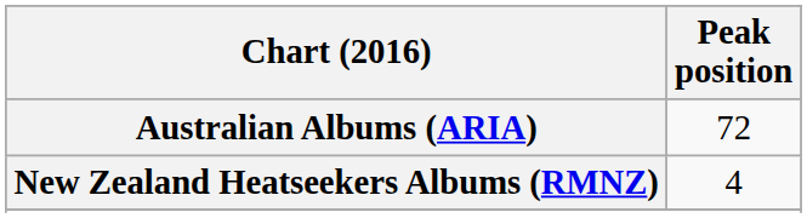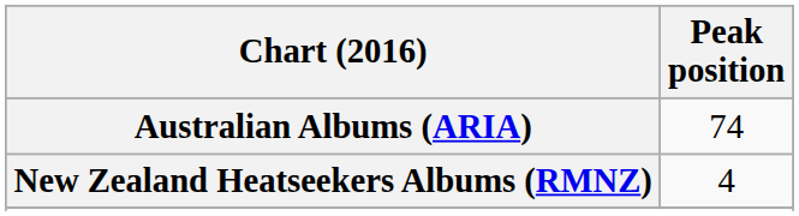 <table class="wikitable sortable plainrowheaders" style="text-align:center">
 <tr>
 <th scope="col">Chart (2016)</th>
 <th scope="col">Peak<br> position</th>
 </tr>
 <tr>
 <th scope="row">Australian Albums (<a href='#'>ARIA</a>)</th>
-<td>72</td>
+<td>74</td>
 </tr>
 <tr>
 <th scope="row">New Zealand Heatseekers Albums (<a href='#'>RMNZ</a>)</th>
 <td>4</td>
 </tr>
 <tr>
 </tr>
 <tr>
 </tr>
 <tr>
 </tr>
 <tr>
 </tr>
 <tr>
 </tr>
 </table>
